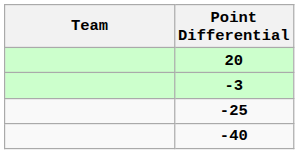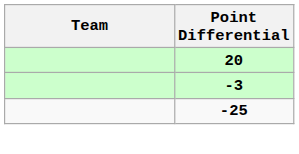 <table class="wikitable" style="text-align:center;">
 <tr>
 <th style="width:10.5em;">Team</th>
 <th style="width:1.5em;">Point Differential</th>
 </tr>
 <tr bgcolor=#cfc>
 <td align="left"></td>
 <td><strong>20</strong></td>
 </tr>
 <tr bgcolor="#cfc">
 <td align="left"></td>
 <td><strong>-3</strong></td>
 </tr>
 <tr>
 <td align="left"></td>
 <td><strong>-25</strong></td>
 </tr>
-<tr>
-<td align="left"></td>
-<td><strong>-40</strong></td>
-</tr>
 </table>
